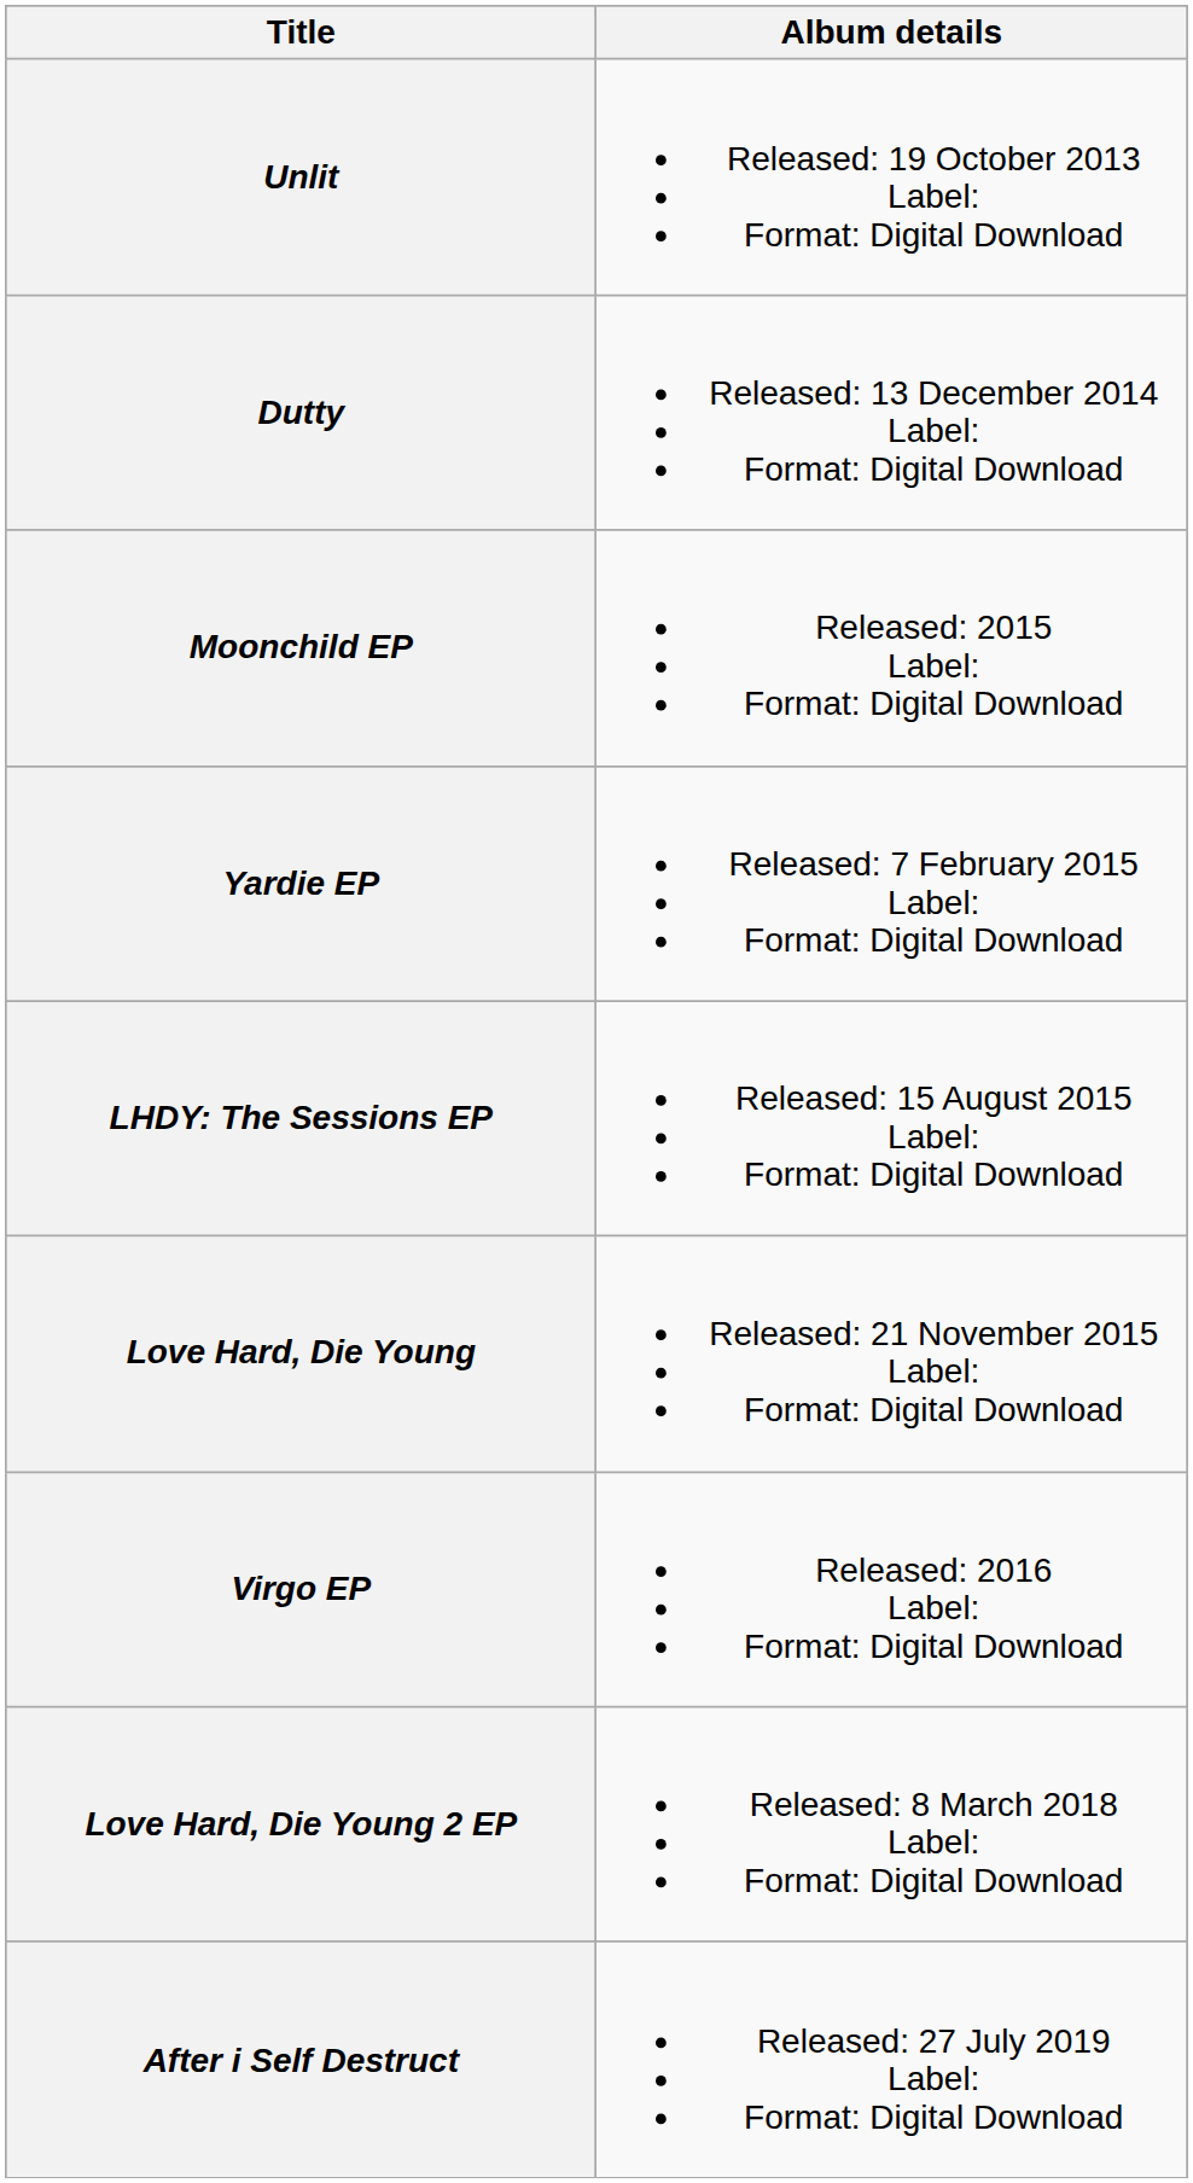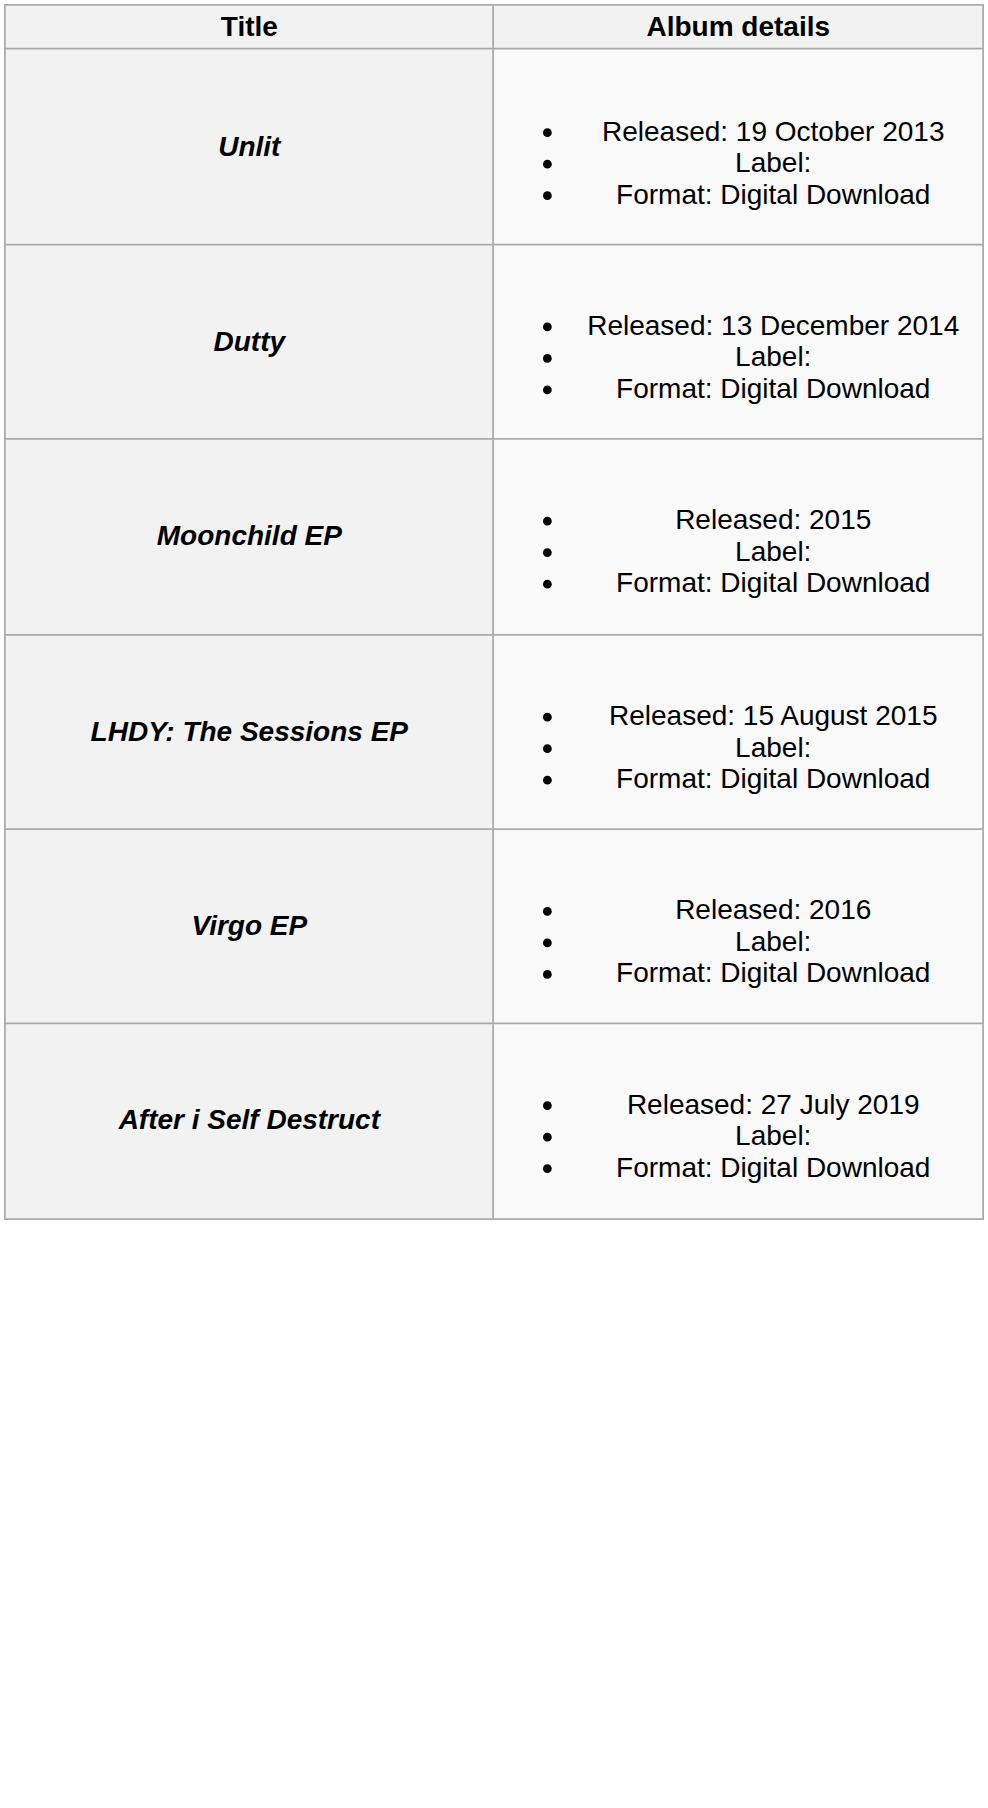 <table class="wikitable plainrowheaders" style="text-align:center;">
 <tr>
 <th scope="col" style="width:17em;">Title</th>
 <th scope="col" style="width:17em;">Album details</th>
 </tr>
 <tr>
 <th scope="row"><em>Unlit</em></th>
 <td><br><ul><li>Released: 19 October 2013</li><li>Label:</li><li>Format: Digital Download</li></ul></td>
 </tr>
 <tr>
 <th scope="row"><em>Dutty</em></th>
 <td><br><ul><li>Released: 13 December 2014</li><li>Label:</li><li>Format: Digital Download</li></ul></td>
 </tr>
 <tr>
 <th scope="row"><em>Moonchild EP</em></th>
 <td><br><ul><li>Released: 2015</li><li>Label:</li><li>Format: Digital Download</li></ul></td>
 </tr>
 <tr>
-<th scope="row"><em>Yardie EP</em></th>
-<td><br><ul><li>Released: 7 February 2015</li><li>Label:</li><li>Format: Digital Download</li></ul></td>
-</tr>
-<tr>
 <th scope="row"><em>LHDY: The Sessions EP</em></th>
 <td><br><ul><li>Released: 15 August 2015</li><li>Label:</li><li>Format: Digital Download</li></ul></td>
 </tr>
 <tr>
-<th scope="row"><em>Love Hard, Die Young</em></th>
-<td><br><ul><li>Released: 21 November 2015</li><li>Label:</li><li>Format: Digital Download</li></ul></td>
-</tr>
-<tr>
 <th scope="row"><em>Virgo EP</em></th>
 <td><br><ul><li>Released: 2016</li><li>Label:</li><li>Format: Digital Download</li></ul></td>
-</tr>
-<tr>
-<th scope="row"><em>Love Hard, Die Young 2 EP</em></th>
-<td><br><ul><li>Released: 8 March 2018</li><li>Label:</li><li>Format: Digital Download</li></ul></td>
 </tr>
 <tr>
 <th scope="row"><em>After i Self Destruct</em></th>
 <td><br><ul><li>Released: 27 July 2019</li><li>Label:</li><li>Format: Digital Download</li></ul></td>
 </tr>
 <tr>
 </tr>
 </table>
